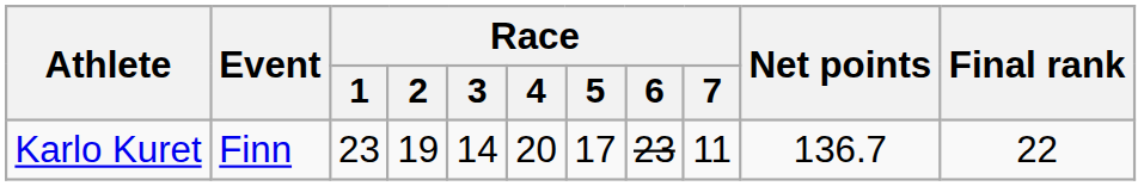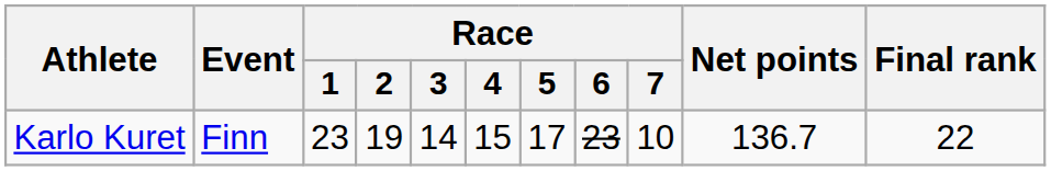 <table class="wikitable" style="font-size:90%">
 <tr>
 <th rowspan="2">Athlete</th>
 <th rowspan="2">Event</th>
 <th colspan=7>Race</th>
 <th rowspan=2>Net points</th>
 <th rowspan=2>Final rank</th>
 </tr>
 <tr style="font-size:95%">
 <th>1</th>
 <th>2</th>
 <th>3</th>
 <th>4</th>
 <th>5</th>
 <th>6</th>
 <th>7</th>
 </tr>
 <tr align=center>
 <td align=left><a href='#'>Karlo Kuret</a></td>
 <td align=left><a href='#'>Finn</a></td>
 <td>23</td>
 <td>19</td>
 <td>14</td>
-<td>20</td>
+<td>15</td>
 <td>17</td>
 <td><s>23</s></td>
-<td>11</td>
+<td>10</td>
 <td>136.7</td>
 <td>22</td>
 </tr>
 </table>
